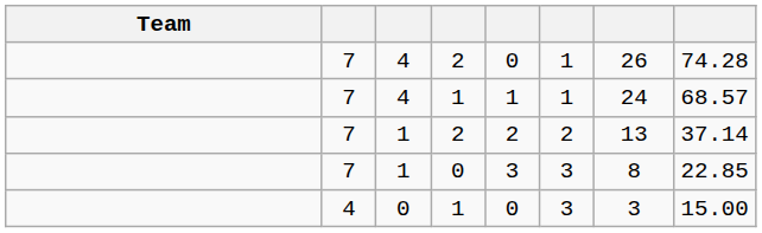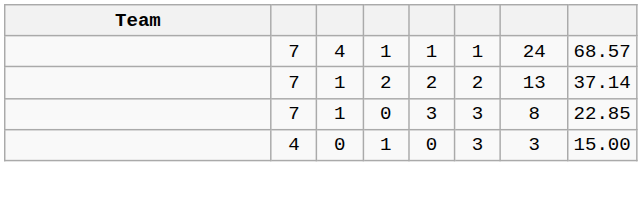 <table class="wikitable" style="text-align:center;">
 <tr>
 <th width=175>Team</th>
 <th style="width:25px"></th>
 <th style="width:25px"></th>
 <th style="width:25px"></th>
 <th style="width:25px"></th>
 <th style="width:25px"></th>
 <th style="width:40px"></th>
 <th style="width:40px"></th>
-</tr>
-<tr>
-<td style="text-align:left;"></td>
-<td>7</td>
-<td>4</td>
-<td>2</td>
-<td>0</td>
-<td>1</td>
-<td>26</td>
-<td>74.28</td>
 </tr>
 <tr>
 <td style="text-align:left;"></td>
 <td>7</td>
 <td>4</td>
 <td>1</td>
 <td>1</td>
 <td>1</td>
 <td>24</td>
 <td>68.57</td>
 </tr>
 <tr>
 <td style="text-align:left;"></td>
 <td>7</td>
 <td>1</td>
 <td>2</td>
 <td>2</td>
 <td>2</td>
 <td>13</td>
 <td>37.14</td>
 </tr>
 <tr>
 <td style="text-align:left;"></td>
 <td>7</td>
 <td>1</td>
 <td>0</td>
 <td>3</td>
 <td>3</td>
 <td>8</td>
 <td>22.85</td>
 </tr>
 <tr>
 <td style="text-align:left;"></td>
 <td>4</td>
 <td>0</td>
 <td>1</td>
 <td>0</td>
 <td>3</td>
 <td>3</td>
 <td>15.00</td>
 </tr>
 </table>
